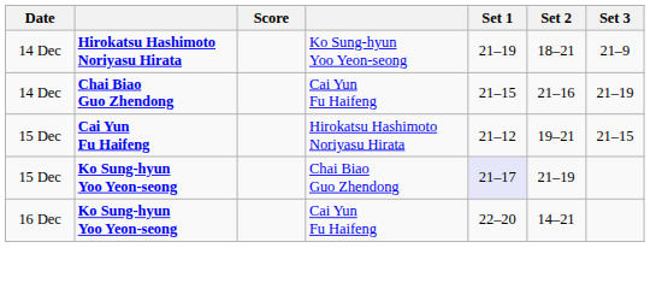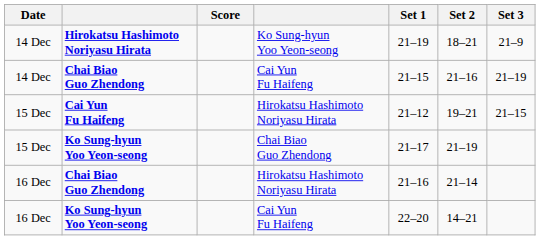 <table class="wikitable" style="text-align: center; font-size:90% ">
 <tr>
 <th width="60">Date</th>
 <th align="right" width="150"></th>
 <th width="60">Score</th>
 <th align="left" width="150"></th>
 <th width="50">Set 1</th>
 <th width="50">Set 2</th>
 <th width="50">Set 3</th>
 </tr>
 <tr>
 <td>14 Dec</td>
 <td align=left><strong> <a href='#'>Hirokatsu Hashimoto</a><br> <a href='#'>Noriyasu Hirata</a></strong></td>
 <td align=center></td>
 <td align=left> <a href='#'>Ko Sung-hyun</a><br> <a href='#'>Yoo Yeon-seong</a></td>
 <td>21–19</td>
 <td>18–21</td>
 <td>21–9</td>
 </tr>
 <tr>
 <td>14 Dec</td>
 <td align=left><strong> <a href='#'>Chai Biao</a><br> <a href='#'>Guo Zhendong</a></strong></td>
 <td align=center></td>
 <td align=left> <a href='#'>Cai Yun</a><br> <a href='#'>Fu Haifeng</a></td>
 <td>21–15</td>
 <td>21–16</td>
 <td>21–19</td>
 </tr>
 <tr>
 <td>15 Dec</td>
 <td align=left><strong> <a href='#'>Cai Yun</a><br> <a href='#'>Fu Haifeng</a></strong></td>
 <td align=center></td>
 <td align=left> <a href='#'>Hirokatsu Hashimoto</a><br> <a href='#'>Noriyasu Hirata</a></td>
 <td>21–12</td>
 <td>19–21</td>
 <td>21–15</td>
 </tr>
 <tr>
 <td>15 Dec</td>
 <td align=left><strong> <a href='#'>Ko Sung-hyun</a><br> <a href='#'>Yoo Yeon-seong</a></strong></td>
 <td align=center></td>
 <td align=left> <a href='#'>Chai Biao</a><br> <a href='#'>Guo Zhendong</a></td>
-<td style="background: lavender;">21–17</td>
+<td>21–17</td>
 <td>21–19</td>
+<td></td>
+</tr>
+<tr>
+<td>16 Dec</td>
+<td align=left><strong> <a href='#'>Chai Biao</a><br> <a href='#'>Guo Zhendong</a></strong></td>
+<td align=center></td>
+<td align=left> <a href='#'>Hirokatsu Hashimoto</a><br> <a href='#'>Noriyasu Hirata</a></td>
+<td>21–16</td>
+<td>21–14</td>
 <td></td>
 </tr>
 <tr>
 <td>16 Dec</td>
 <td align=left><strong> <a href='#'>Ko Sung-hyun</a><br> <a href='#'>Yoo Yeon-seong</a></strong></td>
 <td align=center></td>
 <td align=left> <a href='#'>Cai Yun</a><br> <a href='#'>Fu Haifeng</a></td>
 <td>22–20</td>
 <td>14–21</td>
 <td></td>
 </tr>
 </table>
